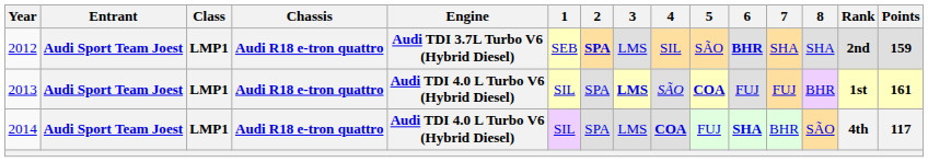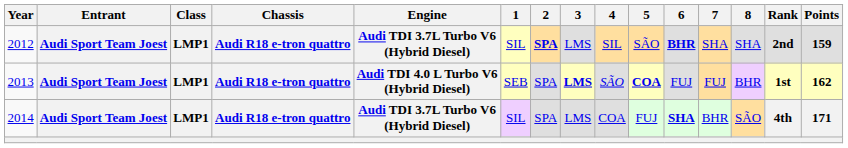 <table class="wikitable" style="text-align:center; font-size:85%">
 <tr>
 <th>Year</th>
 <th>Entrant</th>
 <th>Class</th>
 <th>Chassis</th>
 <th>Engine</th>
 <th>1</th>
 <th>2</th>
 <th>3</th>
 <th>4</th>
 <th>5</th>
 <th>6</th>
 <th>7</th>
 <th>8</th>
 <th>Rank</th>
 <th>Points</th>
 </tr>
 <tr>
 <td><a href='#'>2012</a></td>
 <th nowrap><a href='#'>Audi Sport Team Joest</a></th>
 <th>LMP1</th>
 <th nowrap><a href='#'>Audi R18 e-tron quattro</a></th>
 <th nowrap><a href='#'>Audi</a> TDI 3.7L Turbo V6<br> (Hybrid Diesel)</th>
-<td style="background:#FFFFBF;"><a href='#'>SEB</a><br></td>
+<td style="background:#FFFFBF;"><a href='#'>SIL</a><br></td>
 <td style="background:#FFDF9F;"><strong><a href='#'>SPA</a></strong><br></td>
 <td style="background:#DFDFDF;"><a href='#'>LMS</a><br></td>
 <td style="background:#FFDF9F;"><a href='#'>SIL</a><br></td>
 <td style="background:#FFDF9F;"><a href='#'>SÃO</a><br></td>
 <td style="background:#DFDFDF;"><strong><a href='#'>BHR</a></strong><br></td>
 <td style="background:#FFDF9F;"><a href='#'>SHA</a><br></td>
 <td style="background:#DFDFDF;"><a href='#'>SHA</a><br></td>
 <th style="background:#DFDFDF;">2nd</th>
 <th style="background:#DFDFDF;">159</th>
 </tr>
 <tr>
 <td><a href='#'>2013</a></td>
 <th nowrap><a href='#'>Audi Sport Team Joest</a></th>
 <th>LMP1</th>
 <th nowrap><a href='#'>Audi R18 e-tron quattro</a></th>
 <th nowrap><a href='#'>Audi</a> TDI 4.0 L Turbo V6<br> (Hybrid Diesel)</th>
-<td style="background:#FFFFBF;"><a href='#'>SIL</a><br></td>
+<td style="background:#FFFFBF;"><a href='#'>SEB</a><br></td>
 <td style="background:#DFDFDF;"><a href='#'>SPA</a><br></td>
 <td style="background:#FFFFBF;"><strong><a href='#'>LMS</a></strong><br></td>
 <td style="background:#DFDFDF;"><em><a href='#'>SÃO</a></em><br></td>
 <td style="background:#FFFFBF;"><strong><a href='#'>COA</a></strong><br></td>
 <td style="background:#DFDFDF;"><a href='#'>FUJ</a><br></td>
 <td style="background:#FFDF9F;"><a href='#'>FUJ</a><br></td>
 <td style="background:#EFCFFF;"><a href='#'>BHR</a><br></td>
 <th style="background:#FFFFBF;">1st</th>
-<th style="background:#FFFFBF;">161</th>
+<th style="background:#FFFFBF;">162</th>
 </tr>
 <tr>
 <td><a href='#'>2014</a></td>
 <th nowrap><a href='#'>Audi Sport Team Joest</a></th>
 <th>LMP1</th>
 <th nowrap><a href='#'>Audi R18 e-tron quattro</a></th>
-<th nowrap><a href='#'>Audi</a> TDI 4.0 L Turbo V6<br> (Hybrid Diesel)</th>
+<th nowrap><a href='#'>Audi</a> TDI 3.7L Turbo V6<br> (Hybrid Diesel)</th>
 <td style="background:#EFCFFF;"><a href='#'>SIL</a><br></td>
 <td style="background:#DFDFDF;"><a href='#'>SPA</a><br></td>
 <td style="background:#DFDFDF;"><a href='#'>LMS</a><br></td>
-<td style="background:#DFDFDF;"><strong><a href='#'>COA</a><br></strong></td>
+<td style="background:#DFDFDF;"><a href='#'>COA</a><br></td>
 <td style="background:#DFFFDF;"><a href='#'>FUJ</a><br></td>
 <td style="background:#DFFFDF;"><strong><a href='#'>SHA</a><br></strong></td>
 <td style="background:#DFFFDF;"><a href='#'>BHR</a><br></td>
 <td style="background:#FFDF9F;"><a href='#'>SÃO</a><br></td>
 <th>4th</th>
-<th>117</th>
+<th>171</th>
 </tr>
 <tr>
 <th colspan="15"></th>
 </tr>
 </table>
